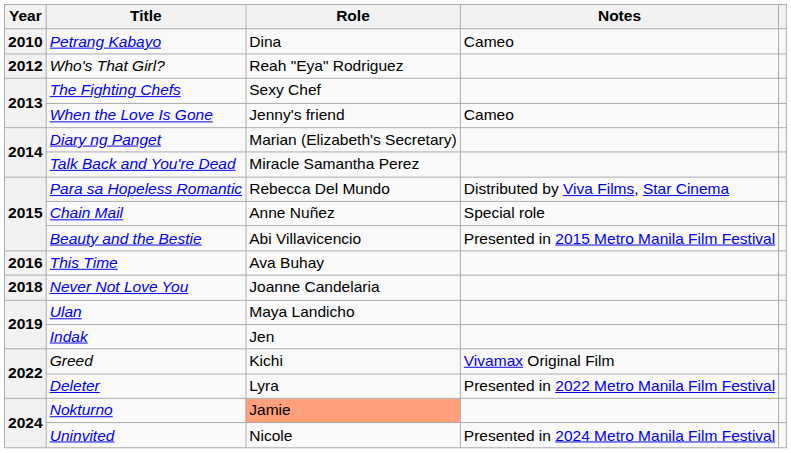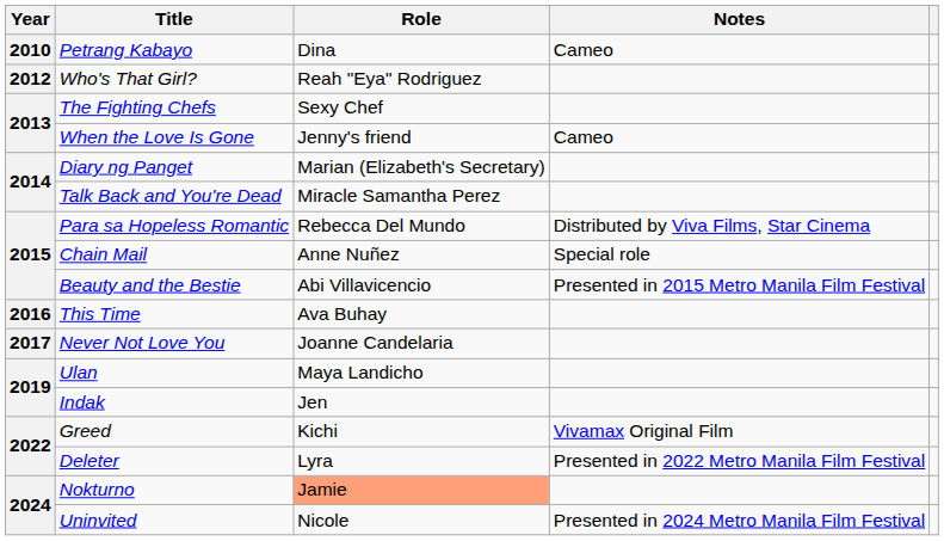 <table class="wikitable sortable plainrowheaders">
 <tr>
 <th scope="col">Year</th>
 <th scope="col">Title</th>
 <th scope="col">Role</th>
 <th scope="col">Notes</th>
 <th scope="col" class="unsortable"></th>
 </tr>
 <tr>
 <th scope="row">2010</th>
 <td><em><a href='#'>Petrang Kabayo</a></em></td>
 <td>Dina</td>
 <td>Cameo</td>
 <td></td>
 </tr>
 <tr>
 <th scope="row">2012</th>
 <td><em>Who's That Girl?</em></td>
 <td>Reah "Eya" Rodriguez</td>
 <td></td>
 <td></td>
 </tr>
 <tr>
 <th scope="row" rowspan="2">2013</th>
 <td><em><a href='#'>The Fighting Chefs</a></em></td>
 <td>Sexy Chef</td>
 <td></td>
 <td></td>
 </tr>
 <tr>
 <td><em><a href='#'>When the Love Is Gone</a></em></td>
 <td>Jenny's friend</td>
 <td>Cameo</td>
 <td></td>
 </tr>
 <tr>
 <th scope="row" rowspan="2">2014</th>
 <td><em><a href='#'>Diary ng Panget</a></em></td>
 <td>Marian (Elizabeth's Secretary)</td>
 <td></td>
 <td></td>
 </tr>
 <tr>
 <td><em><a href='#'>Talk Back and You're Dead</a></em></td>
 <td>Miracle Samantha Perez</td>
 <td></td>
 <td></td>
 </tr>
 <tr>
 <th scope="row" rowspan="3">2015</th>
 <td><em><a href='#'>Para sa Hopeless Romantic</a></em></td>
 <td>Rebecca Del Mundo</td>
 <td>Distributed by <a href='#'>Viva Films</a>, <a href='#'>Star Cinema</a></td>
 <td></td>
 </tr>
 <tr>
 <td><em><a href='#'>Chain Mail</a></em></td>
 <td>Anne Nuñez</td>
 <td>Special role</td>
 <td></td>
 </tr>
 <tr>
 <td><em><a href='#'>Beauty and the Bestie</a></em></td>
 <td>Abi Villavicencio</td>
 <td>Presented in <a href='#'>2015 Metro Manila Film Festival</a></td>
 <td></td>
 </tr>
 <tr>
 <th scope="row">2016</th>
 <td><em><a href='#'>This Time</a></em></td>
 <td>Ava Buhay</td>
 <td></td>
 <td></td>
 </tr>
 <tr>
-<th scope="row">2018</th>
+<th scope="row">2017</th>
 <td><em><a href='#'>Never Not Love You</a></em></td>
 <td>Joanne Candelaria</td>
 <td></td>
 <td></td>
 </tr>
 <tr>
 <th scope="row" rowspan="2">2019</th>
 <td><em><a href='#'>Ulan</a></em></td>
 <td>Maya Landicho</td>
 <td></td>
 <td></td>
 </tr>
 <tr>
 <td><em><a href='#'>Indak</a></em></td>
 <td>Jen</td>
 <td></td>
 <td></td>
 </tr>
 <tr>
 <th scope="row" rowspan="2">2022</th>
 <td><em>Greed</em></td>
 <td>Kichi</td>
 <td><a href='#'>Vivamax</a> Original Film</td>
 <td></td>
 </tr>
 <tr>
 <td><em><a href='#'>Deleter</a></em></td>
 <td>Lyra</td>
 <td>Presented in <a href='#'>2022 Metro Manila Film Festival</a></td>
 <td></td>
 </tr>
 <tr>
 <th scope="row" rowspan=2>2024</th>
 <td><em><a href='#'>Nokturno</a></em></td>
 <td style="background: lightsalmon;">Jamie</td>
 <td></td>
 <td></td>
 </tr>
 <tr>
 <td><em><a href='#'>Uninvited</a></em></td>
 <td>Nicole</td>
 <td>Presented in <a href='#'>2024 Metro Manila Film Festival</a></td>
 <td></td>
 </tr>
 </table>
